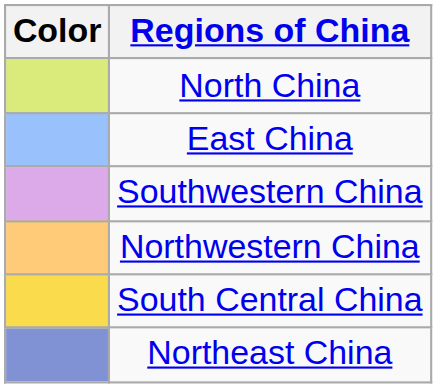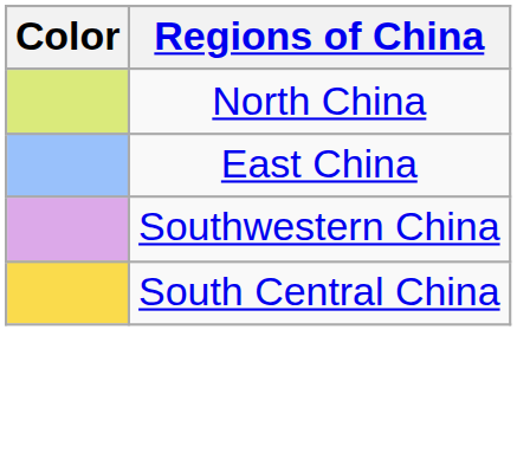 <table class="wikitable" style="width:auto; text-align:center;">
 <tr>
 <th>Color</th>
 <th><a href='#'>Regions of China</a></th>
 </tr>
 <tr>
 <td style="background-color: #daea7b; width:20px;"></td>
 <td><a href='#'>North China</a></td>
 </tr>
 <tr>
 <td style="background-color: #99c1fb; width:20px;"></td>
 <td><a href='#'>East China</a></td>
 </tr>
 <tr>
 <td style="background-color: #dca9e9; width:20px;"></td>
 <td><a href='#'>Southwestern China</a></td>
 </tr>
 <tr>
-<td style="background-color: #ffcb78; width:20px;"></td>
-<td><a href='#'>Northwestern China</a></td>
-</tr>
-<tr>
 <td style="background-color: #fadb4c; width:20px;"></td>
 <td><a href='#'>South Central China</a></td>
 </tr>
-<tr>
-<td style="background-color: #8092d4; width:20px;"></td>
-<td><a href='#'>Northeast China</a></td>
-</tr>
 </table>
